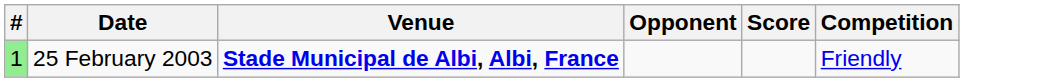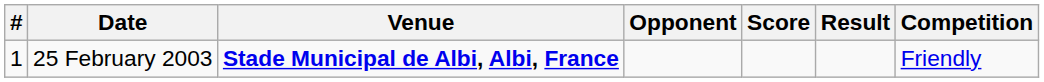 <table class="wikitable">
 <tr>
 <th>#</th>
 <th>Date</th>
 <th>Venue</th>
 <th>Opponent</th>
 <th>Score</th>
+<th>Result</th>
 <th>Competition</th>
 </tr>
 <tr>
-<td style="background: lightgreen;">1</td>
+<td>1</td>
 <td>25 February 2003</td>
 <td><strong><a href='#'>Stade Municipal de Albi</a>, <a href='#'>Albi</a>, <a href='#'>France</a></strong></td>
+<td></td>
 <td></td>
 <td></td>
 <td><a href='#'>Friendly</a></td>
 </tr>
 </table>
